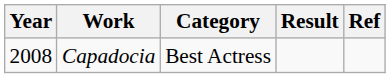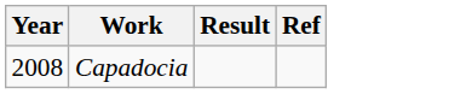 <table class="wikitable">
 <tr>
 <th>Year</th>
 <th>Work</th>
-<th>Category</th>
 <th>Result</th>
 <th>Ref</th>
 </tr>
 <tr>
 <td>2008</td>
 <td><em>Capadocia</em></td>
-<td>Best Actress</td>
 <td></td>
 <td></td>
 </tr>
 </table>
